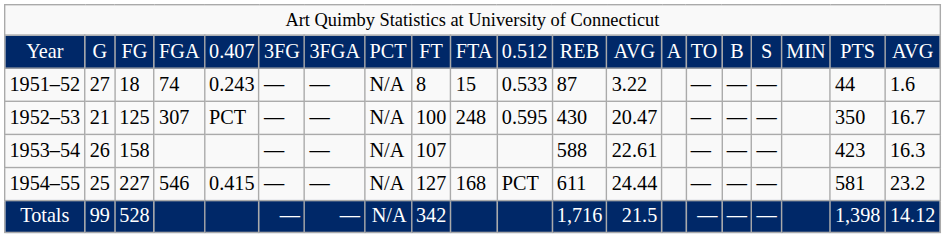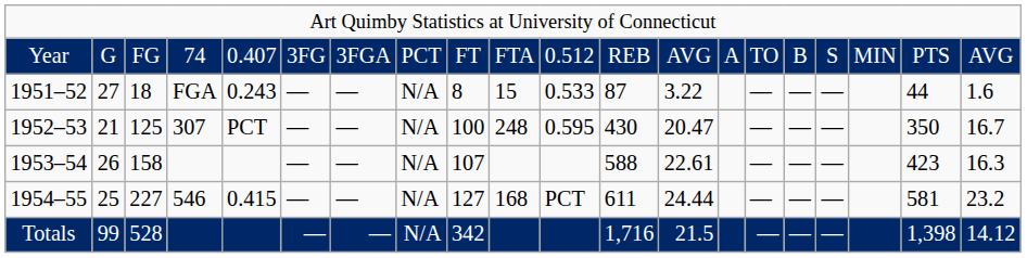 <table class="wikitable">
 <tr style="font-size:10pt"  align="center" valign="bottom">
 <td colspan="20"  height="14">Art Quimby Statistics at University of Connecticut</td>
 </tr>
 <tr style="background-color:#002868;font-size:11pt;color:#FFFFFF" align="center" valign="bottom">
 <td height="14">Year</td>
 <td>G</td>
 <td>FG</td>
-<td>FGA</td>
+<td valign="bottom">74</td>
 <td valign="bottom">0.407</td>
 <td>3FG</td>
 <td>3FGA</td>
 <td>PCT</td>
 <td>FT</td>
 <td>FTA</td>
 <td valign="bottom">0.512</td>
 <td>REB</td>
 <td>AVG</td>
 <td>A</td>
 <td>TO</td>
 <td>B</td>
 <td>S</td>
 <td>MIN</td>
 <td>PTS</td>
 <td>AVG</td>
 </tr>
 <tr style="font-size:11pt">
 <td height="14"  align="right" valign="bottom">1951–52</td>
 <td valign="bottom">27</td>
 <td valign="bottom">18</td>
-<td valign="bottom">74</td>
+<td>FGA</td>
 <td valign="bottom">0.243</td>
 <td valign="bottom">—</td>
 <td valign="bottom">—</td>
 <td valign="bottom">N/A</td>
 <td valign="bottom">8</td>
 <td valign="bottom">15</td>
 <td valign="bottom">0.533</td>
 <td valign="bottom">87</td>
 <td valign="bottom">3.22</td>
 <td valign="bottom"></td>
 <td valign="bottom">—</td>
 <td valign="bottom">—</td>
 <td valign="bottom">—</td>
 <td valign="bottom"></td>
 <td valign="bottom">44</td>
 <td valign="bottom">1.6</td>
 </tr>
 <tr style="font-size:11pt">
 <td height="14"  align="right" valign="bottom">1952–53</td>
 <td valign="bottom">21</td>
 <td valign="bottom">125</td>
 <td valign="bottom">307</td>
 <td>PCT</td>
 <td valign="bottom">—</td>
 <td valign="bottom">—</td>
 <td valign="bottom">N/A</td>
 <td valign="bottom">100</td>
 <td valign="bottom">248</td>
 <td valign="bottom">0.595</td>
 <td valign="bottom">430</td>
 <td valign="bottom">20.47</td>
 <td valign="bottom"></td>
 <td valign="bottom">—</td>
 <td valign="bottom">—</td>
 <td valign="bottom">—</td>
 <td valign="bottom"></td>
 <td valign="bottom">350</td>
 <td valign="bottom">16.7</td>
 </tr>
 <tr style="font-size:11pt">
 <td height="14"  align="right" valign="bottom">1953–54</td>
 <td valign="bottom">26</td>
 <td valign="bottom">158</td>
 <td valign="bottom"></td>
 <td valign="bottom"></td>
 <td valign="bottom">—</td>
 <td valign="bottom">—</td>
 <td valign="bottom">N/A</td>
 <td valign="bottom">107</td>
 <td valign="bottom"></td>
 <td valign="bottom"></td>
 <td valign="bottom">588</td>
 <td valign="bottom">22.61</td>
 <td valign="bottom"></td>
 <td valign="bottom">—</td>
 <td valign="bottom">—</td>
 <td valign="bottom">—</td>
 <td valign="bottom"></td>
 <td valign="bottom">423</td>
 <td valign="bottom">16.3</td>
 </tr>
 <tr style="font-size:11pt">
 <td height="14"  align="right" valign="bottom">1954–55</td>
 <td valign="bottom">25</td>
 <td valign="bottom">227</td>
 <td valign="bottom">546</td>
 <td valign="bottom">0.415</td>
 <td valign="bottom">—</td>
 <td valign="bottom">—</td>
 <td valign="bottom">N/A</td>
 <td valign="bottom">127</td>
 <td valign="bottom">168</td>
 <td>PCT</td>
 <td valign="bottom">611</td>
 <td valign="bottom">24.44</td>
 <td valign="bottom"></td>
 <td valign="bottom">—</td>
 <td valign="bottom">—</td>
 <td valign="bottom">—</td>
 <td valign="bottom"></td>
 <td valign="bottom">581</td>
 <td valign="bottom">23.2</td>
 </tr>
 <tr style="background-color:#002868;font-size:11pt;color:#FFFFFF">
 <td height="14"  align="center" valign="bottom">Totals</td>
 <td align="right"  valign="bottom">99</td>
 <td align="right"  valign="bottom">528</td>
 <td align="right"  valign="bottom"></td>
 <td align="right"  valign="bottom"></td>
 <td align="right"  valign="bottom">—</td>
 <td align="right"  valign="bottom">—</td>
 <td align="right"  valign="bottom">N/A</td>
 <td align="right"  valign="bottom">342</td>
 <td align="right"  valign="bottom"></td>
 <td align="right"  valign="bottom"></td>
 <td align="right"  valign="bottom">1,716</td>
 <td align="right"  valign="bottom">21.5</td>
 <td align="right"  valign="bottom"></td>
 <td align="right"  valign="bottom">—</td>
 <td align="right"  valign="bottom">—</td>
 <td align="right"  valign="bottom">—</td>
 <td align="right"  valign="bottom"></td>
 <td align="right"  valign="bottom">1,398</td>
 <td align="right"  valign="bottom">14.12</td>
 </tr>
 </table>
